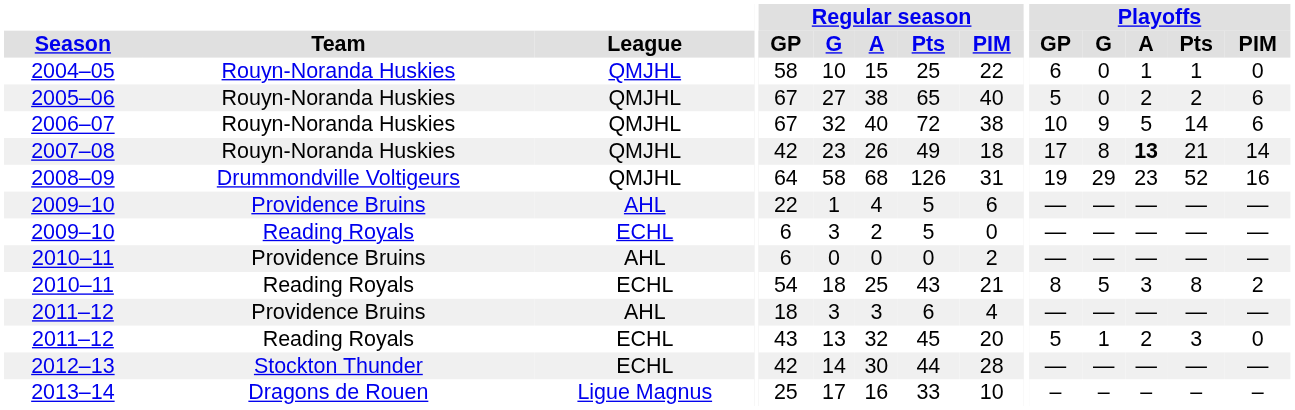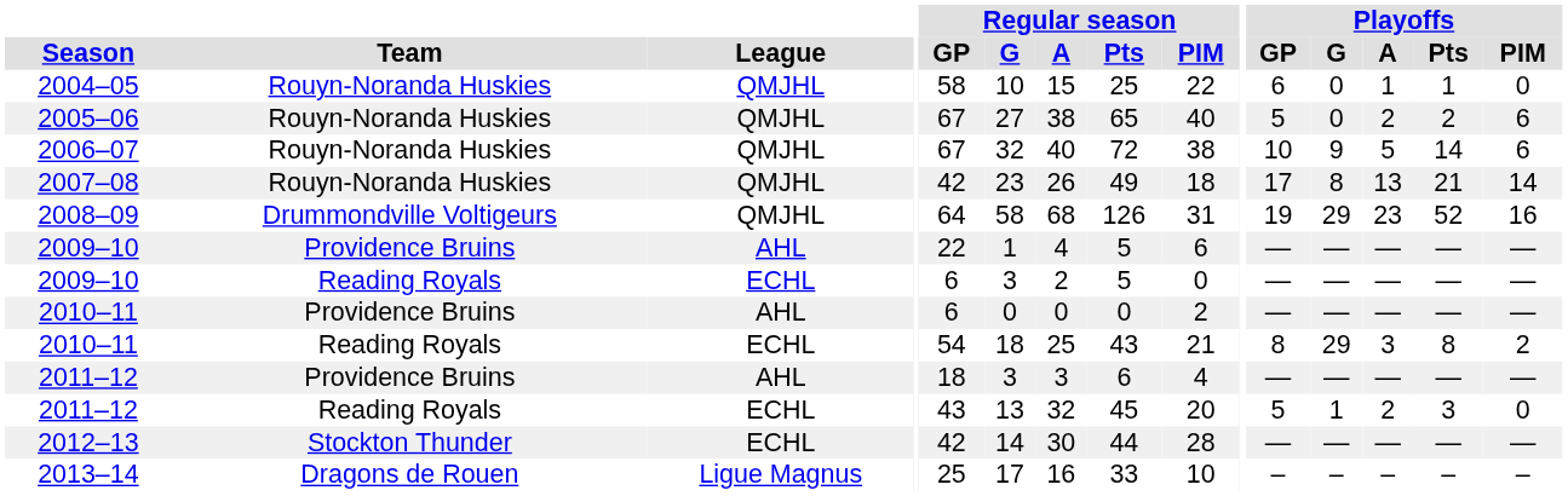 <table border="0" cellpadding="1" cellspacing="0" style="text-align:center; width:60em">
 <tr bgcolor="#e0e0e0">
 <th colspan="3" bgcolor="#ffffff"></th>
 <th rowspan="99" bgcolor="#ffffff"></th>
 <th colspan="5"><a href='#'>Regular season</a></th>
 <th rowspan="99" bgcolor="#ffffff"></th>
 <th colspan="5"><a href='#'>Playoffs</a></th>
 </tr>
 <tr bgcolor="#e0e0e0">
 <th><a href='#'>Season</a></th>
 <th>Team</th>
 <th>League</th>
 <th>GP</th>
 <th><a href='#'>G</a></th>
 <th><a href='#'>A</a></th>
 <th><a href='#'>Pts</a></th>
 <th><a href='#'>PIM</a></th>
 <th>GP</th>
 <th>G</th>
 <th>A</th>
 <th>Pts</th>
 <th>PIM</th>
 </tr>
 <tr>
 <td><a href='#'>2004–05</a></td>
 <td><a href='#'>Rouyn-Noranda Huskies</a></td>
 <td><a href='#'>QMJHL</a></td>
 <td>58</td>
 <td>10</td>
 <td>15</td>
 <td>25</td>
 <td>22</td>
 <td>6</td>
 <td>0</td>
 <td>1</td>
 <td>1</td>
 <td>0</td>
 </tr>
 <tr bgcolor="#f0f0f0">
 <td><a href='#'>2005–06</a></td>
 <td>Rouyn-Noranda Huskies</td>
 <td>QMJHL</td>
 <td>67</td>
 <td>27</td>
 <td>38</td>
 <td>65</td>
 <td>40</td>
 <td>5</td>
 <td>0</td>
 <td>2</td>
 <td>2</td>
 <td>6</td>
 </tr>
 <tr>
 <td><a href='#'>2006–07</a></td>
 <td>Rouyn-Noranda Huskies</td>
 <td>QMJHL</td>
 <td>67</td>
 <td>32</td>
 <td>40</td>
 <td>72</td>
 <td>38</td>
 <td>10</td>
 <td>9</td>
 <td>5</td>
 <td>14</td>
 <td>6</td>
 </tr>
 <tr bgcolor="#f0f0f0">
 <td><a href='#'>2007–08</a></td>
 <td>Rouyn-Noranda Huskies</td>
 <td>QMJHL</td>
 <td>42</td>
 <td>23</td>
 <td>26</td>
 <td>49</td>
 <td>18</td>
 <td>17</td>
 <td>8</td>
-<td><strong>13</strong></td>
+<td>13</td>
 <td>21</td>
 <td>14</td>
 </tr>
 <tr>
 <td><a href='#'>2008–09</a></td>
 <td><a href='#'>Drummondville Voltigeurs</a></td>
 <td>QMJHL</td>
 <td>64</td>
 <td>58</td>
 <td>68</td>
 <td>126</td>
 <td>31</td>
 <td>19</td>
 <td>29</td>
 <td>23</td>
 <td>52</td>
 <td>16</td>
 </tr>
 <tr bgcolor="#f0f0f0">
 <td><a href='#'>2009–10</a></td>
 <td><a href='#'>Providence Bruins</a></td>
 <td><a href='#'>AHL</a></td>
 <td>22</td>
 <td>1</td>
 <td>4</td>
 <td>5</td>
 <td>6</td>
 <td>—</td>
 <td>—</td>
 <td>—</td>
 <td>—</td>
 <td>—</td>
 </tr>
 <tr>
 <td><a href='#'>2009–10</a></td>
 <td><a href='#'>Reading Royals</a></td>
 <td><a href='#'>ECHL</a></td>
 <td>6</td>
 <td>3</td>
 <td>2</td>
 <td>5</td>
 <td>0</td>
 <td>—</td>
 <td>—</td>
 <td>—</td>
 <td>—</td>
 <td>—</td>
 </tr>
 <tr bgcolor="#f0f0f0">
 <td><a href='#'>2010–11</a></td>
 <td>Providence Bruins</td>
 <td>AHL</td>
 <td>6</td>
 <td>0</td>
 <td>0</td>
 <td>0</td>
 <td>2</td>
 <td>—</td>
 <td>—</td>
 <td>—</td>
 <td>—</td>
 <td>—</td>
 </tr>
 <tr>
 <td><a href='#'>2010–11</a></td>
 <td>Reading Royals</td>
 <td>ECHL</td>
 <td>54</td>
 <td>18</td>
 <td>25</td>
 <td>43</td>
 <td>21</td>
 <td>8</td>
-<td>5</td>
+<td>29</td>
 <td>3</td>
 <td>8</td>
 <td>2</td>
 </tr>
 <tr bgcolor="#f0f0f0">
 <td><a href='#'>2011–12</a></td>
 <td>Providence Bruins</td>
 <td>AHL</td>
 <td>18</td>
 <td>3</td>
 <td>3</td>
 <td>6</td>
 <td>4</td>
 <td>—</td>
 <td>—</td>
 <td>—</td>
 <td>—</td>
 <td>—</td>
 </tr>
 <tr>
 <td><a href='#'>2011–12</a></td>
 <td>Reading Royals</td>
 <td>ECHL</td>
 <td>43</td>
 <td>13</td>
 <td>32</td>
 <td>45</td>
 <td>20</td>
 <td>5</td>
 <td>1</td>
 <td>2</td>
 <td>3</td>
 <td>0</td>
 </tr>
 <tr bgcolor="#f0f0f0">
 <td><a href='#'>2012–13</a></td>
 <td><a href='#'>Stockton Thunder</a></td>
 <td>ECHL</td>
 <td>42</td>
 <td>14</td>
 <td>30</td>
 <td>44</td>
 <td>28</td>
 <td>—</td>
 <td>—</td>
 <td>—</td>
 <td>—</td>
 <td>—</td>
 </tr>
 <tr>
 <td><a href='#'>2013–14</a></td>
 <td><a href='#'>Dragons de Rouen</a></td>
 <td><a href='#'>Ligue Magnus</a></td>
 <td>25</td>
 <td>17</td>
 <td>16</td>
 <td>33</td>
 <td>10</td>
 <td>–</td>
 <td>–</td>
 <td>–</td>
 <td>–</td>
 <td>–</td>
 </tr>
 </table>
